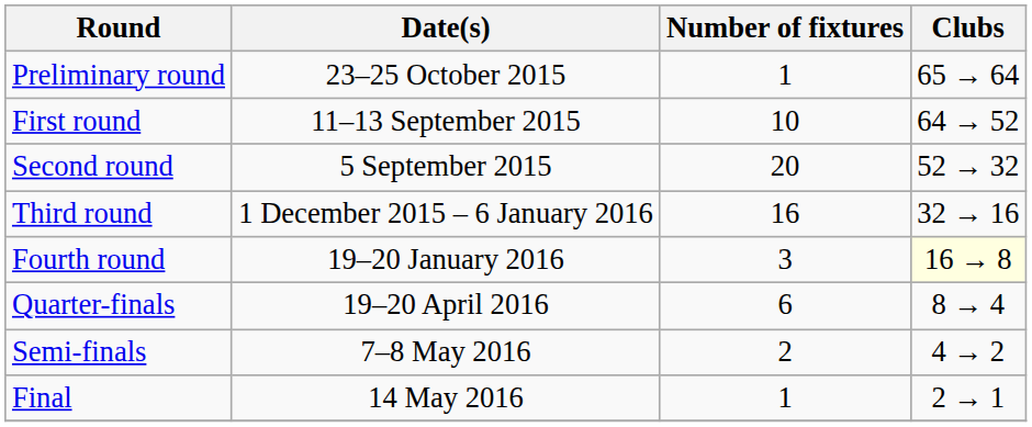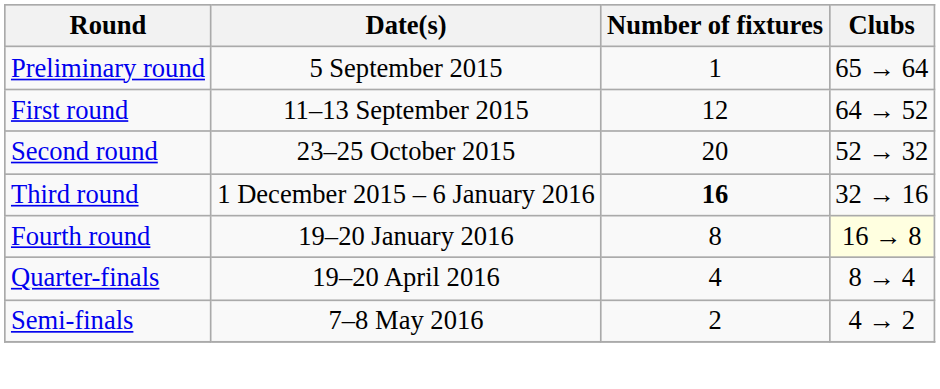 <table class="wikitable" style="text-align:center">
 <tr>
 <th>Round</th>
 <th>Date(s)</th>
 <th>Number of fixtures</th>
 <th>Clubs</th>
 </tr>
 <tr>
 <td style="text-align:left;"><a href='#'>Preliminary round</a></td>
-<td>23–25 October 2015</td>
+<td>5 September 2015</td>
 <td>1</td>
 <td>65 → 64</td>
 </tr>
 <tr>
 <td style="text-align:left;"><a href='#'>First round</a></td>
 <td>11–13 September 2015</td>
-<td>10</td>
+<td>12</td>
 <td>64 → 52</td>
 </tr>
 <tr>
 <td style="text-align:left;"><a href='#'>Second round</a></td>
-<td>5 September 2015</td>
+<td>23–25 October 2015</td>
 <td>20</td>
 <td>52 → 32</td>
 </tr>
 <tr>
 <td style="text-align:left;"><a href='#'>Third round</a></td>
 <td>1 December 2015 – 6 January 2016</td>
-<td>16</td>
+<td><strong>16</strong></td>
 <td>32 → 16</td>
 </tr>
 <tr>
 <td style="text-align:left;"><a href='#'>Fourth round</a></td>
 <td>19–20 January 2016</td>
-<td>3</td>
+<td>8</td>
 <td style="background: lightyellow;">16 → 8</td>
 </tr>
 <tr>
 <td style="text-align:left;"><a href='#'>Quarter-finals</a></td>
 <td>19–20 April 2016</td>
-<td>6</td>
+<td>4</td>
 <td>8 → 4</td>
 </tr>
 <tr>
 <td style="text-align:left;"><a href='#'>Semi-finals</a></td>
 <td>7–8 May 2016</td>
 <td>2</td>
 <td>4 → 2</td>
 </tr>
 <tr>
-<td style="text-align:left;"><a href='#'>Final</a></td>
-<td>14 May 2016</td>
-<td>1</td>
-<td>2 → 1</td>
-</tr>
-<tr>
 </tr>
 </table>
